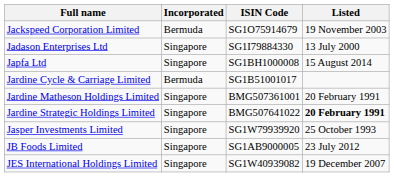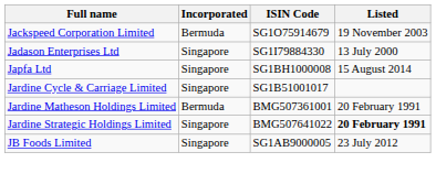 <table class="wikitable">
 <tr>
 <th>Full name</th>
 <th>Incorporated</th>
 <th>ISIN Code</th>
 <th>Listed</th>
 </tr>
 <tr>
 <td><a href='#'>Jackspeed Corporation Limited</a></td>
 <td>Bermuda</td>
 <td>SG1O75914679</td>
 <td>19 November 2003</td>
 </tr>
 <tr>
 <td><a href='#'>Jadason Enterprises Ltd</a></td>
 <td>Singapore</td>
 <td>SG1I79884330</td>
 <td>13 July 2000</td>
 </tr>
 <tr>
 <td><a href='#'>Japfa Ltd</a></td>
 <td>Singapore</td>
 <td>SG1BH1000008</td>
 <td>15 August 2014</td>
 </tr>
 <tr>
 <td><a href='#'>Jardine Cycle & Carriage Limited</a></td>
-<td>Bermuda</td>
+<td>Singapore</td>
 <td>SG1B51001017</td>
 <td></td>
 </tr>
 <tr>
 <td><a href='#'>Jardine Matheson Holdings Limited</a></td>
-<td>Singapore</td>
+<td>Bermuda</td>
 <td>BMG507361001</td>
 <td>20 February 1991</td>
 </tr>
 <tr>
 <td><a href='#'>Jardine Strategic Holdings Limited</a></td>
 <td>Singapore</td>
 <td>BMG507641022</td>
 <td><strong>20 February 1991</strong></td>
 </tr>
 <tr>
-<td><a href='#'>Jasper Investments Limited</a></td>
-<td>Singapore</td>
-<td>SG1W79939920</td>
-<td>25 October 1993</td>
-</tr>
-<tr>
 <td><a href='#'>JB Foods Limited</a></td>
 <td>Singapore</td>
 <td>SG1AB9000005</td>
 <td>23 July 2012</td>
 </tr>
-<tr>
-<td><a href='#'>JES International Holdings Limited</a></td>
-<td>Singapore</td>
-<td>SG1W40939082</td>
-<td>19 December 2007</td>
-</tr>
 </table>
